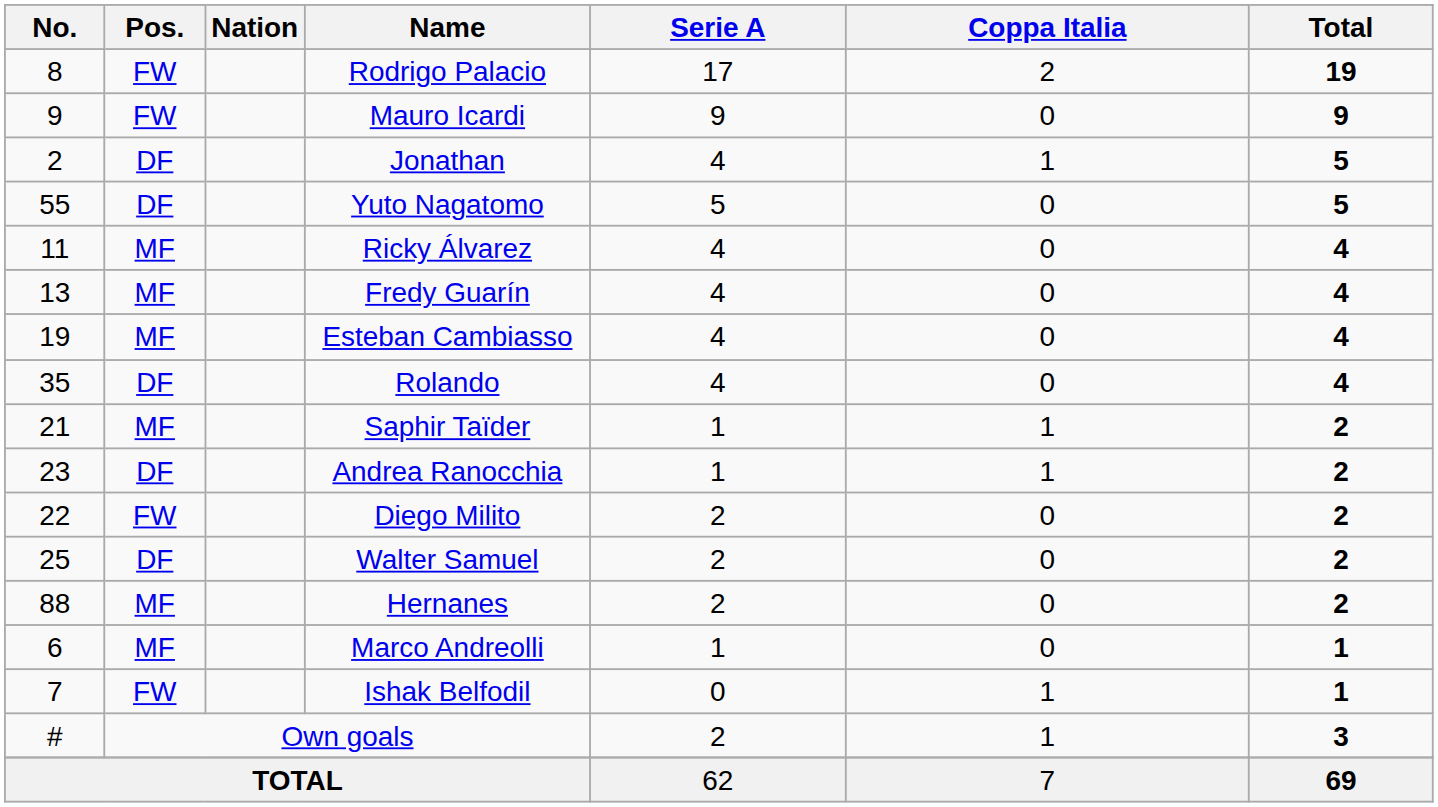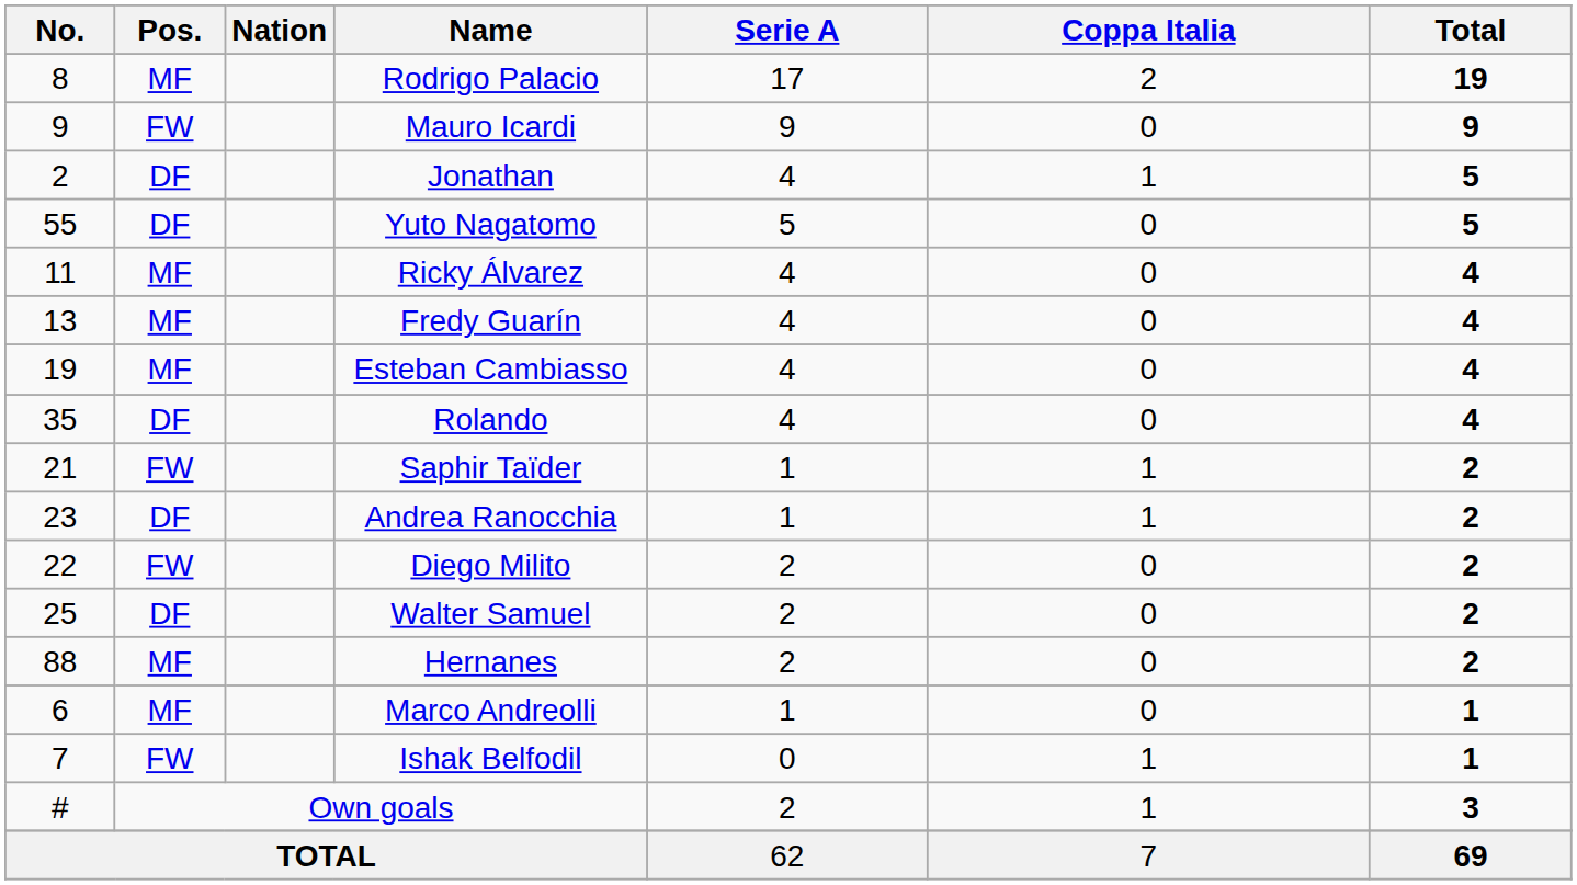 <table class="wikitable sortable" style="font-size: 95%; text-align: center;">
 <tr>
 <th width="7%">No.</th>
 <th width="7%">Pos.</th>
 <th width="7%">Nation</th>
 <th width="20%">Name</th>
 <th><a href='#'>Serie A</a></th>
 <th><a href='#'>Coppa Italia</a></th>
 <th>Total</th>
 </tr>
 <tr>
 <td>8</td>
-<td><a href='#'>FW</a></td>
+<td><a href='#'>MF</a></td>
 <td></td>
 <td><a href='#'>Rodrigo Palacio</a></td>
 <td>17 </td>
 <td>2 </td>
 <td><strong>19</strong> </td>
 </tr>
 <tr>
 <td>9</td>
 <td><a href='#'>FW</a></td>
 <td></td>
 <td><a href='#'>Mauro Icardi</a></td>
 <td>9 </td>
 <td>0 </td>
 <td><strong>9</strong> </td>
 </tr>
 <tr>
 <td>2</td>
 <td><a href='#'>DF</a></td>
 <td></td>
 <td><a href='#'>Jonathan</a></td>
 <td>4 </td>
 <td>1 </td>
 <td><strong>5</strong> </td>
 </tr>
 <tr>
 <td>55</td>
 <td><a href='#'>DF</a></td>
 <td></td>
 <td><a href='#'>Yuto Nagatomo</a></td>
 <td>5 </td>
 <td>0 </td>
 <td><strong>5</strong> </td>
 </tr>
 <tr>
 <td>11</td>
 <td><a href='#'>MF</a></td>
 <td></td>
 <td><a href='#'>Ricky Álvarez</a></td>
 <td>4 </td>
 <td>0 </td>
 <td><strong>4</strong> </td>
 </tr>
 <tr>
 <td>13</td>
 <td><a href='#'>MF</a></td>
 <td></td>
 <td><a href='#'>Fredy Guarín</a></td>
 <td>4 </td>
 <td>0 </td>
 <td><strong>4</strong> </td>
 </tr>
 <tr>
 <td>19</td>
 <td><a href='#'>MF</a></td>
 <td></td>
 <td><a href='#'>Esteban Cambiasso</a></td>
 <td>4 </td>
 <td>0 </td>
 <td><strong>4</strong> </td>
 </tr>
 <tr>
 <td>35</td>
 <td><a href='#'>DF</a></td>
 <td></td>
 <td><a href='#'>Rolando</a></td>
 <td>4 </td>
 <td>0 </td>
 <td><strong>4</strong> </td>
 </tr>
 <tr>
 <td>21</td>
-<td><a href='#'>MF</a></td>
+<td><a href='#'>FW</a></td>
 <td></td>
 <td><a href='#'>Saphir Taïder</a></td>
 <td>1 </td>
 <td>1 </td>
 <td><strong>2</strong> </td>
 </tr>
 <tr>
 <td>23</td>
 <td><a href='#'>DF</a></td>
 <td></td>
 <td><a href='#'>Andrea Ranocchia</a></td>
 <td>1 </td>
 <td>1 </td>
 <td><strong>2</strong> </td>
 </tr>
 <tr>
 <td>22</td>
 <td><a href='#'>FW</a></td>
 <td></td>
 <td><a href='#'>Diego Milito</a></td>
 <td>2 </td>
 <td>0 </td>
 <td><strong>2</strong> </td>
 </tr>
 <tr>
 <td>25</td>
 <td><a href='#'>DF</a></td>
 <td></td>
 <td><a href='#'>Walter Samuel</a></td>
 <td>2 </td>
 <td>0 </td>
 <td><strong>2</strong> </td>
 </tr>
 <tr>
 <td>88</td>
 <td><a href='#'>MF</a></td>
 <td></td>
 <td><a href='#'>Hernanes</a></td>
 <td>2 </td>
 <td>0 </td>
 <td><strong>2</strong> </td>
 </tr>
 <tr>
 <td>6</td>
 <td><a href='#'>MF</a></td>
 <td></td>
 <td><a href='#'>Marco Andreolli</a></td>
 <td>1 </td>
 <td>0 </td>
 <td><strong>1</strong> </td>
 </tr>
 <tr>
 <td>7</td>
 <td><a href='#'>FW</a></td>
 <td></td>
 <td><a href='#'>Ishak Belfodil</a></td>
 <td>0 </td>
 <td>1 </td>
 <td><strong>1</strong> </td>
 </tr>
 <tr>
 <td>#</td>
 <td colspan=3><a href='#'>Own goals</a></td>
 <td>2 </td>
 <td>1 </td>
 <td><strong>3</strong> </td>
 </tr>
 <tr>
 </tr>
 <tr bgcolor="F1F1F1" >
 <td colspan=4><strong>TOTAL</strong></td>
 <td>62 </td>
 <td>7 </td>
 <td><strong>69</strong> </td>
 </tr>
 </table>
